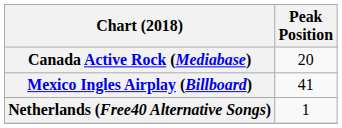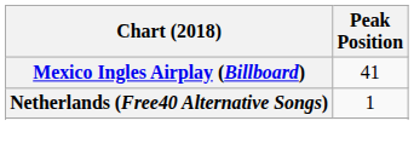 <table class="wikitable sortable plainrowheaders">
 <tr>
 <th>Chart (2018)</th>
 <th>Peak<br>Position</th>
-</tr>
-<tr>
-<th scope="row">Canada <a href='#'>Active Rock</a> (<em><a href='#'>Mediabase</a></em>)</th>
-<td style="text-align:center;">20</td>
 </tr>
 <tr>
 <th scope="row"><a href='#'>Mexico Ingles Airplay</a> (<em><a href='#'>Billboard</a></em>)</th>
 <td style="text-align:center;">41</td>
 </tr>
 <tr>
 <th scope="row">Netherlands (<em>Free40 Alternative Songs</em>)</th>
 <td style="text-align:center;">1</td>
 </tr>
 <tr>
 </tr>
 <tr>
 </tr>
 <tr>
 </tr>
 </table>
